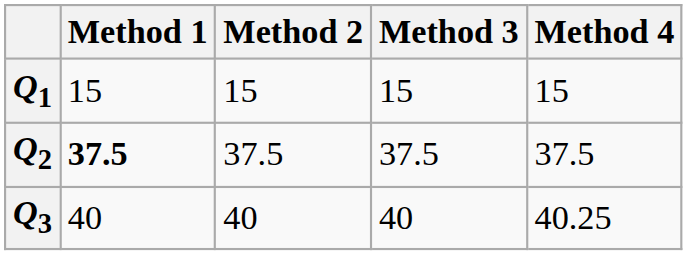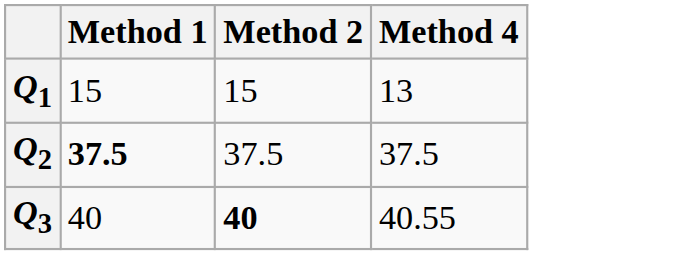 <table class="wikitable">
 <tr>
 <th></th>
 <th>Method 1</th>
 <th>Method 2</th>
-<th>Method 3</th>
 <th>Method 4</th>
 </tr>
 <tr>
 <th><em>Q</em><sub>1</sub></th>
 <td>15</td>
 <td>15</td>
-<td>15</td>
-<td>15</td>
+<td>13</td>
 </tr>
 <tr>
 <th><em>Q</em><sub>2</sub></th>
 <td><strong>37.5</strong></td>
 <td>37.5</td>
 <td>37.5</td>
-<td>37.5</td>
 </tr>
 <tr>
 <th><em>Q</em><sub>3</sub></th>
 <td>40</td>
-<td>40</td>
-<td>40</td>
-<td>40.25</td>
+<td><strong>40</strong></td>
+<td>40.55</td>
 </tr>
 </table>
